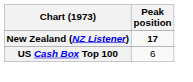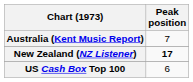 <table class="wikitable sortable plainrowheaders" style="text-align:center;">
 <tr>
 <th scope="col">Chart (1973)</th>
 <th scope="col">Peak<br>position</th>
+</tr>
+<tr>
+<th scope="row">Australia (<a href='#'>Kent Music Report</a>)</th>
+<td>7</td>
 </tr>
 <tr>
 </tr>
 <tr>
 </tr>
 <tr>
 <th scope="row">New Zealand (<em><a href='#'>NZ Listener</a></em>)</th>
 <td><strong>17</strong></td>
 </tr>
 <tr>
 </tr>
 <tr>
 </tr>
 <tr>
 <th scope="row">US <a href='#'><em>Cash Box</em></a> Top 100</th>
 <td>6</td>
 </tr>
 </table>
